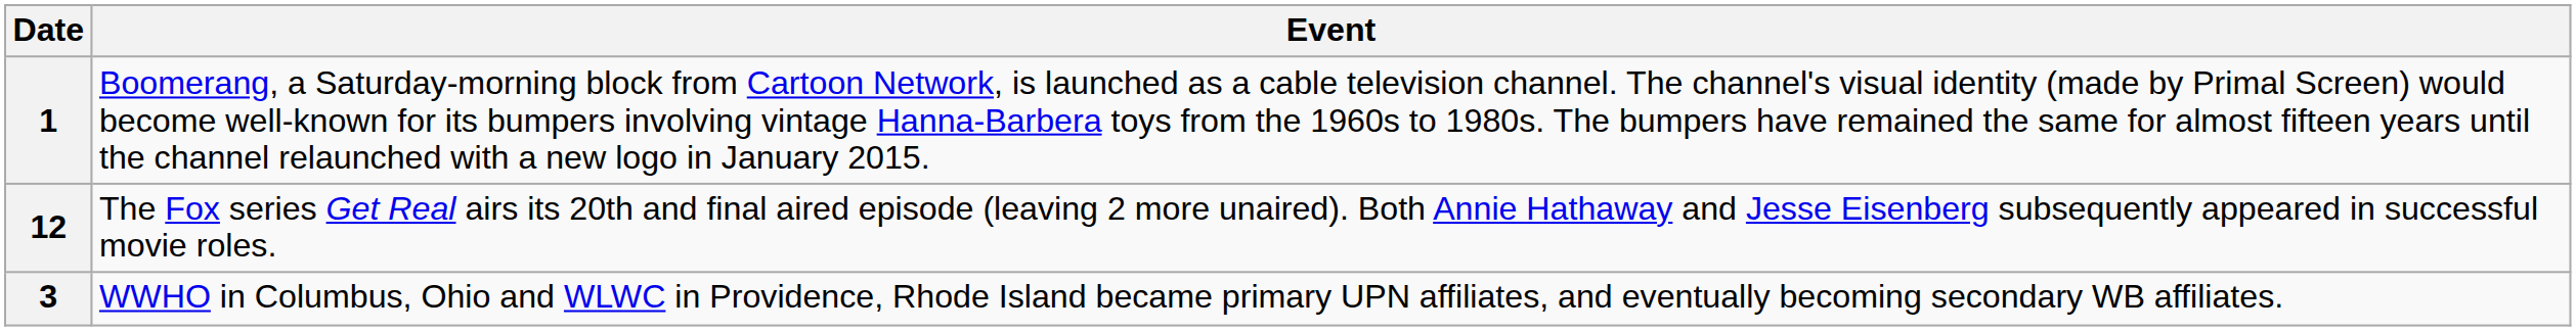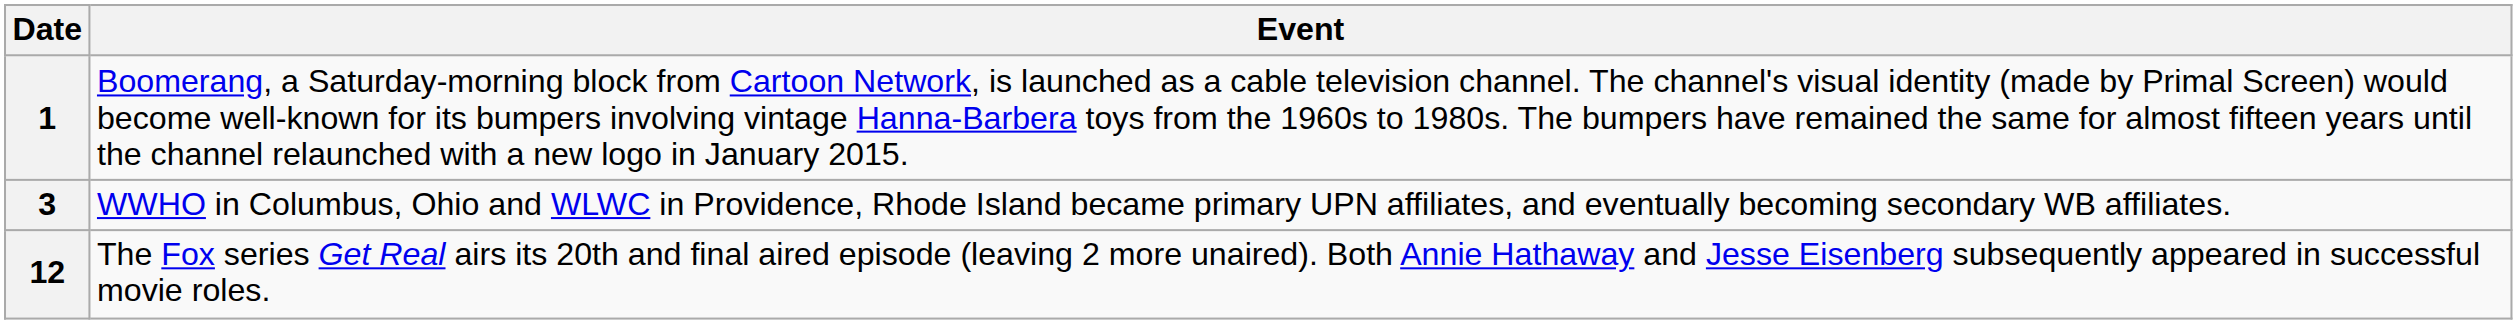 <table class="wikitable">
 <tr>
 <th>Date</th>
 <th>Event</th>
 </tr>
 <tr>
 <th>1</th>
 <td><a href='#'>Boomerang</a>, a Saturday-morning block from <a href='#'>Cartoon Network</a>, is launched as a cable television channel. The channel's visual identity (made by Primal Screen) would become well-known for its bumpers involving vintage <a href='#'>Hanna-Barbera</a> toys from the 1960s to 1980s. The bumpers have remained the same for almost fifteen years until the channel relaunched with a new logo in January 2015.</td>
 </tr>
 <tr>
+<th>3</th>
+<td><a href='#'>WWHO</a> in Columbus, Ohio and <a href='#'>WLWC</a> in Providence, Rhode Island became primary UPN affiliates, and eventually becoming secondary WB affiliates.</td>
+</tr>
+<tr>
 <th>12</th>
 <td>The <a href='#'>Fox</a> series <em><a href='#'>Get Real</a></em> airs its 20th and final aired episode (leaving 2 more unaired). Both <a href='#'>Annie Hathaway</a> and <a href='#'>Jesse Eisenberg</a> subsequently appeared in successful movie roles.</td>
 </tr>
-<tr>
-<th>3</th>
-<td><a href='#'>WWHO</a> in Columbus, Ohio and <a href='#'>WLWC</a> in Providence, Rhode Island became primary UPN affiliates, and eventually becoming secondary WB affiliates.</td>
-</tr>
 </table>
